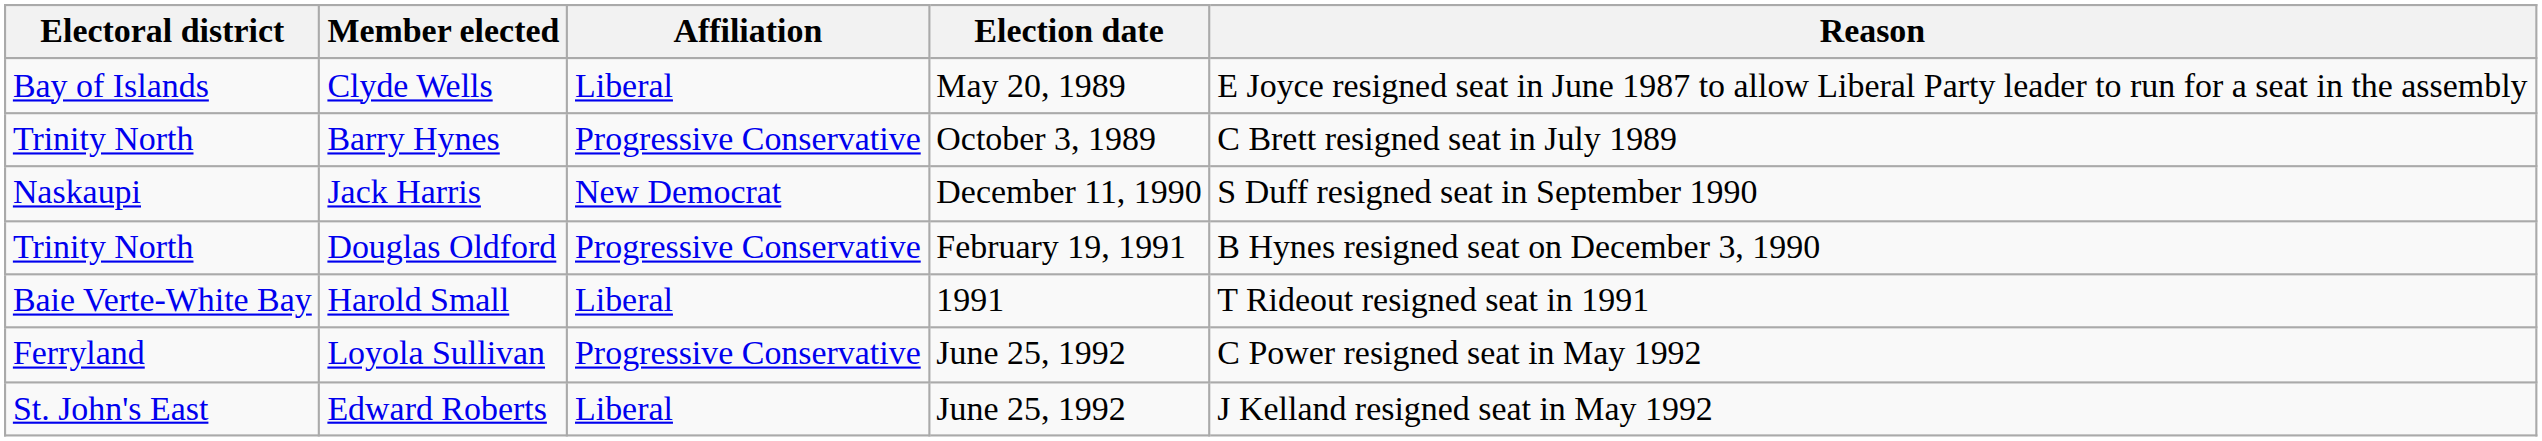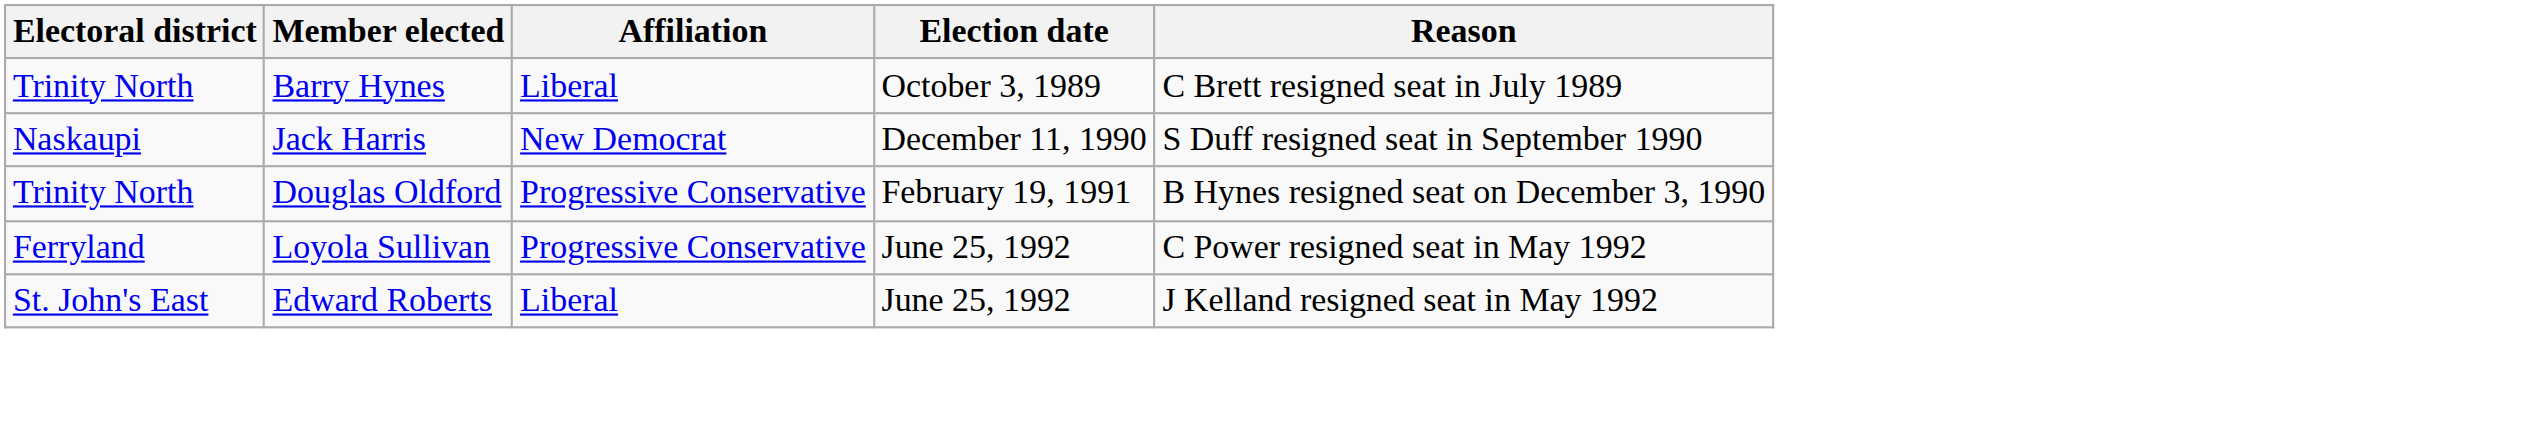 <table class="wikitable sortable">
 <tr>
 <th>Electoral district</th>
 <th>Member elected</th>
 <th>Affiliation</th>
 <th>Election date</th>
 <th>Reason</th>
 </tr>
 <tr>
-<td><a href='#'>Bay of Islands</a></td>
-<td><a href='#'>Clyde Wells</a></td>
-<td><a href='#'>Liberal</a></td>
-<td>May 20, 1989</td>
-<td>E Joyce resigned seat in June 1987 to allow Liberal Party leader to run for a seat in the assembly</td>
-</tr>
-<tr>
 <td><a href='#'>Trinity North</a></td>
 <td><a href='#'>Barry Hynes</a></td>
-<td><a href='#'>Progressive Conservative</a></td>
+<td><a href='#'>Liberal</a></td>
 <td>October 3, 1989</td>
 <td>C Brett resigned seat in July 1989</td>
 </tr>
 <tr>
 <td><a href='#'>Naskaupi</a></td>
 <td><a href='#'>Jack Harris</a></td>
 <td><a href='#'>New Democrat</a></td>
 <td>December 11, 1990</td>
 <td>S Duff resigned seat in September 1990</td>
 </tr>
 <tr>
 <td><a href='#'>Trinity North</a></td>
 <td><a href='#'>Douglas Oldford</a></td>
 <td><a href='#'>Progressive Conservative</a></td>
 <td>February 19, 1991</td>
 <td>B Hynes resigned seat on December 3, 1990</td>
 </tr>
 <tr>
-<td><a href='#'>Baie Verte-White Bay</a></td>
-<td><a href='#'>Harold Small</a></td>
-<td><a href='#'>Liberal</a></td>
-<td>1991</td>
-<td>T Rideout resigned seat in 1991</td>
-</tr>
-<tr>
 <td><a href='#'>Ferryland</a></td>
 <td><a href='#'>Loyola Sullivan</a></td>
 <td><a href='#'>Progressive Conservative</a></td>
 <td>June 25, 1992</td>
 <td>C Power resigned seat in May 1992</td>
 </tr>
 <tr>
 <td><a href='#'>St. John's East</a></td>
 <td><a href='#'>Edward Roberts</a></td>
 <td><a href='#'>Liberal</a></td>
 <td>June 25, 1992</td>
 <td>J Kelland resigned seat in May 1992</td>
 </tr>
 </table>
